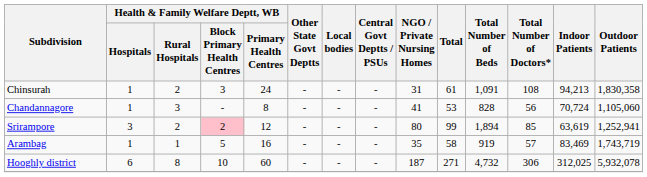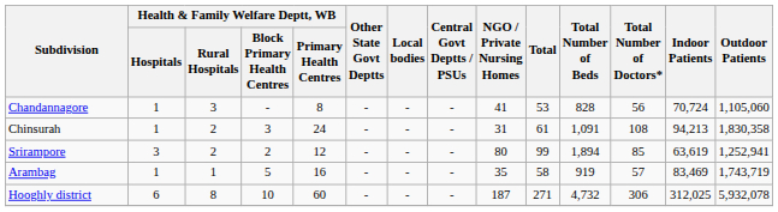 <table class="wikitable" style="text-align:center;font-size: 9pt">
 <tr>
 <th width="110" rowspan="2">Subdivision</th>
 <th width="160" colspan="4" rowspan="1">Health & Family Welfare Deptt, WB</th>
 <th widthspan="110" rowspan="2">Other<br>State<br>Govt<br>Deptts</th>
 <th widthspan="110" rowspan="2">Local<br>bodies</th>
 <th widthspan="110" rowspan="2">Central<br>Govt<br>Deptts /<br>PSUs</th>
 <th widthspan="110" rowspan="2">NGO /<br>Private<br>Nursing<br>Homes</th>
 <th widthspan="110" rowspan="2">Total</th>
 <th widthspan="110" rowspan="2">Total<br>Number<br>of<br>Beds</th>
 <th widthspan="110" rowspan="2">Total<br>Number<br>of<br>Doctors*</th>
 <th widthspan="130" rowspan="2">Indoor<br>Patients</th>
 <th widthspan="130" rowspan="2">Outdoor<br>Patients</th>
 </tr>
 <tr>
 <th width="40">Hospitals<br></th>
 <th width="40">Rural<br>Hospitals<br></th>
 <th width="40">Block<br>Primary<br>Health<br>Centres<br></th>
 <th width="40">Primary<br>Health<br>Centres<br></th>
 </tr>
 <tr>
+<td align=left><a href='#'>Chandannagore</a></td>
+<td align="center">1</td>
+<td align="center">3</td>
+<td align="center">-</td>
+<td align="center">8</td>
+<td align="center">-</td>
+<td align="center">-</td>
+<td align="center">-</td>
+<td align="center">41</td>
+<td align="center">53</td>
+<td align="center">828</td>
+<td align="center">56</td>
+<td align="center">70,724</td>
+<td align="center">1,105,060</td>
+</tr>
+<tr>
 <td align=left>Chinsurah</td>
 <td align="center">1</td>
 <td align="center">2</td>
 <td align="center">3</td>
 <td align="center">24</td>
 <td align="center">-</td>
 <td align="center">-</td>
 <td align="center">-</td>
 <td align="center">31</td>
 <td align="center">61</td>
 <td align="center">1,091</td>
 <td align="center">108</td>
 <td align="center">94,213</td>
 <td align="center">1,830,358</td>
 </tr>
 <tr>
-<td align=left><a href='#'>Chandannagore</a></td>
-<td align="center">1</td>
-<td align="center">3</td>
-<td align="center">-</td>
-<td align="center">8</td>
-<td align="center">-</td>
-<td align="center">-</td>
-<td align="center">-</td>
-<td align="center">41</td>
-<td align="center">53</td>
-<td align="center">828</td>
-<td align="center">56</td>
-<td align="center">70,724</td>
-<td align="center">1,105,060</td>
-</tr>
-<tr>
 <td align=left><a href='#'>Srirampore</a></td>
 <td align="center">3</td>
 <td align="center">2</td>
-<td align="center" style="background: pink;">2</td>
+<td align="center">2</td>
 <td align="center">12</td>
 <td align="center">-</td>
 <td align="center">-</td>
 <td align="center">-</td>
 <td align="center">80</td>
 <td align="center">99</td>
 <td align="center">1,894</td>
 <td align="center">85</td>
 <td align="center">63,619</td>
 <td align="center">1,252,941</td>
 </tr>
 <tr>
 <td align=left><a href='#'>Arambag</a></td>
 <td align="center">1</td>
 <td align="center">1</td>
 <td align="center">5</td>
 <td align="center">16</td>
 <td align="center">-</td>
 <td align="center">-</td>
 <td align="center">-</td>
 <td align="center">35</td>
 <td align="center">58</td>
 <td align="center">919</td>
 <td align="center">57</td>
 <td align="center">83,469</td>
 <td align="center">1,743,719</td>
 </tr>
 <tr>
 <td align=left><a href='#'>Hooghly district</a></td>
 <td align="center">6</td>
 <td align="center">8</td>
 <td align="center">10</td>
 <td align="center">60</td>
 <td align="center">-</td>
 <td align="center">-</td>
 <td align="center">-</td>
 <td align="center">187</td>
 <td align="center">271</td>
 <td align="center">4,732</td>
 <td align="center">306</td>
 <td align="center">312,025</td>
 <td align="center">5,932,078</td>
 </tr>
 <tr>
 </tr>
 </table>
